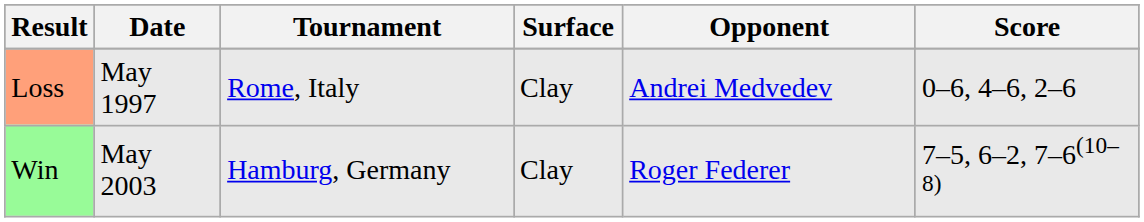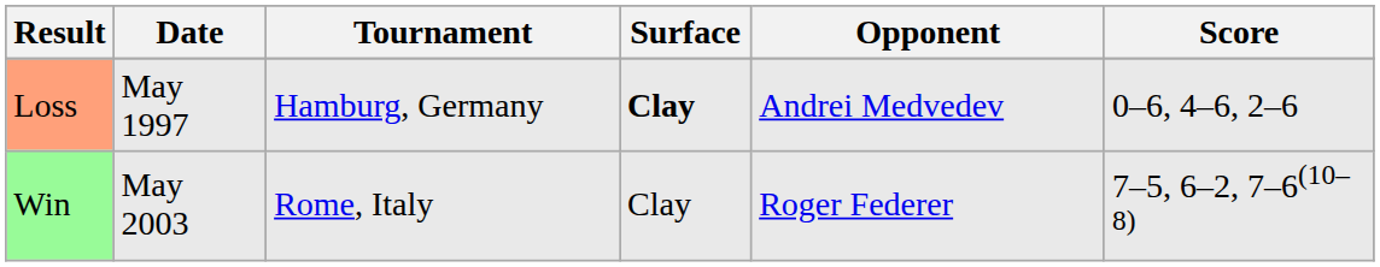 <table class="sortable wikitable">
 <tr>
 <th style="width:40px">Result</th>
 <th style="width:65px">Date</th>
 <th style="width:160px">Tournament</th>
 <th style="width:55px">Surface</th>
 <th style="width:160px">Opponent</th>
 <th style="width:120px" class="unsortable">Score</th>
 </tr>
 <tr>
 </tr>
 <tr style="background:#e9e9e9;">
 <td style="background:#ffa07a;">Loss</td>
 <td>May 1997</td>
-<td><a href='#'>Rome</a>, Italy</td>
-<td>Clay</td>
+<td><a href='#'>Hamburg</a>, Germany</td>
+<td><strong>Clay</strong></td>
 <td> <a href='#'>Andrei Medvedev</a></td>
 <td>0–6, 4–6, 2–6</td>
 </tr>
 <tr style="background:#e9e9e9;">
 <td style="background:#98fb98;">Win</td>
 <td>May 2003</td>
-<td><a href='#'>Hamburg</a>, Germany</td>
+<td><a href='#'>Rome</a>, Italy</td>
 <td>Clay</td>
 <td> <a href='#'>Roger Federer</a></td>
 <td>7–5, 6–2, 7–6<sup>(10–8)</sup></td>
 </tr>
 </table>
